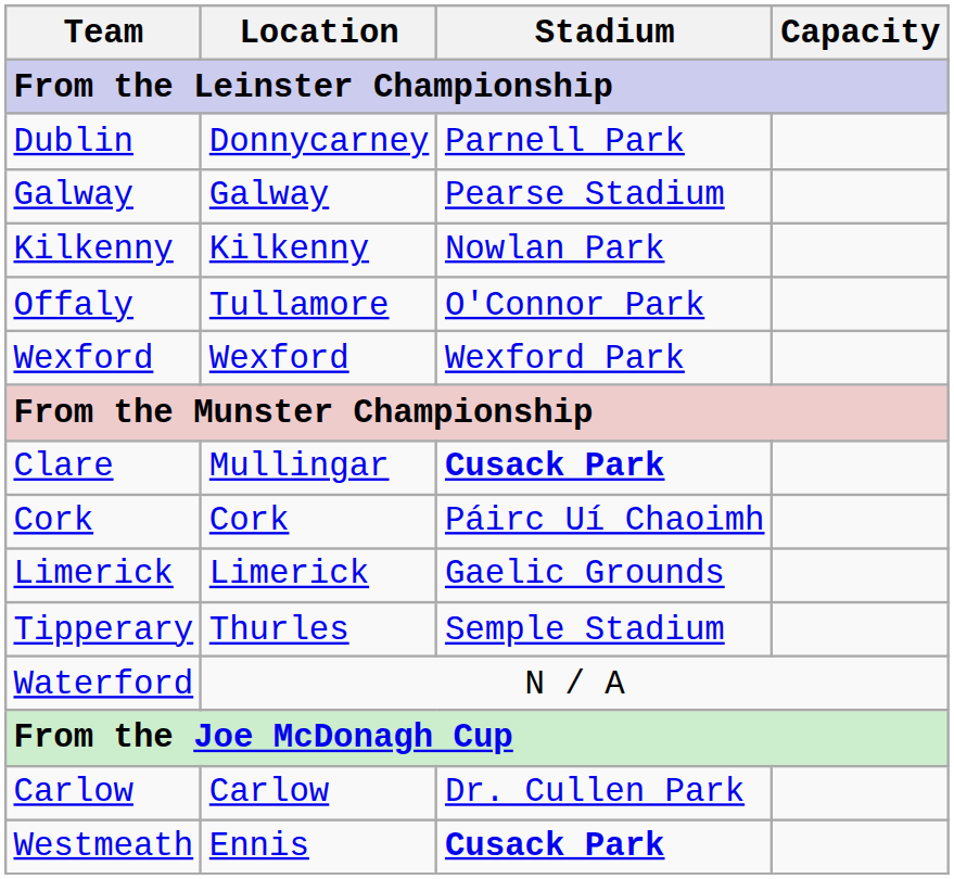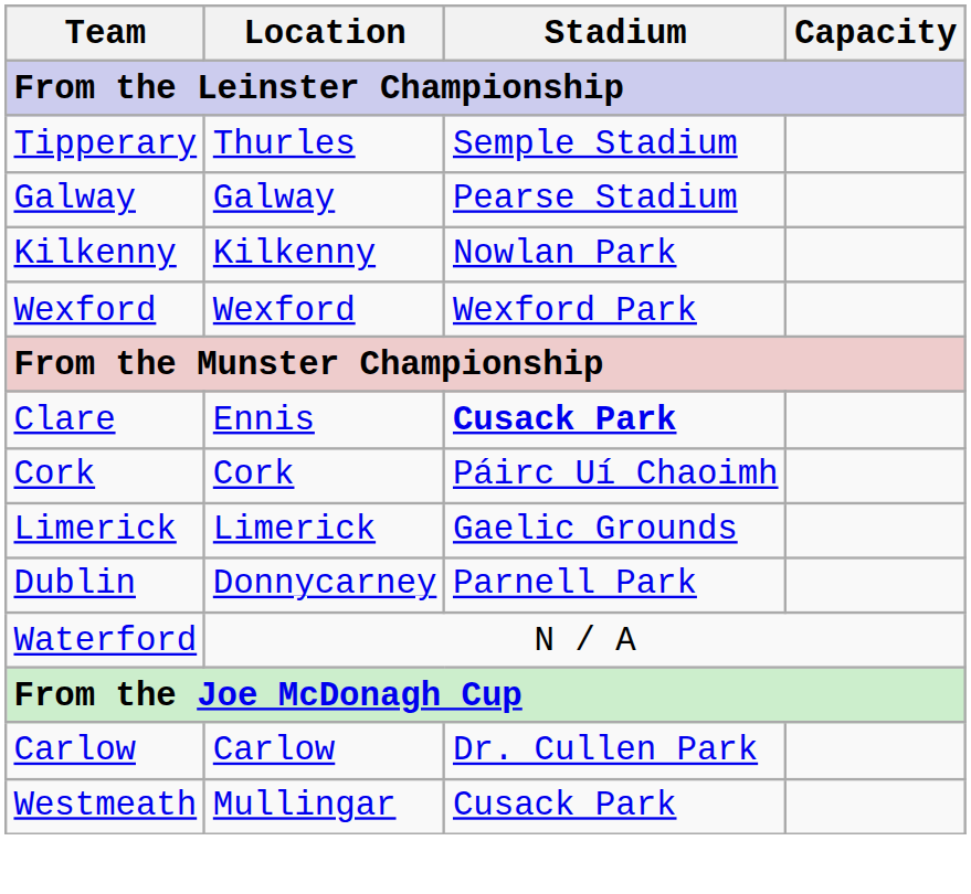 <table class="wikitable sortable">
 <tr>
 <th>Team</th>
 <th>Location</th>
 <th>Stadium</th>
 <th>Capacity</th>
 </tr>
 <tr>
 <td colspan="4" bgcolor="#ccccee"><strong>From the Leinster Championship</strong></td>
 </tr>
 <tr>
-<td> <a href='#'>Dublin</a></td>
-<td><a href='#'>Donnycarney</a></td>
-<td><a href='#'>Parnell Park</a></td>
+<td> <a href='#'>Tipperary</a></td>
+<td><a href='#'>Thurles</a></td>
+<td><a href='#'>Semple Stadium</a></td>
 <td style="text-align:center"></td>
 </tr>
 <tr>
 <td> <a href='#'>Galway</a></td>
 <td><a href='#'>Galway</a></td>
 <td><a href='#'>Pearse Stadium</a></td>
 <td style="text-align:center"></td>
 </tr>
 <tr>
 <td> <a href='#'>Kilkenny</a></td>
 <td><a href='#'>Kilkenny</a></td>
 <td><a href='#'>Nowlan Park</a></td>
 <td style="text-align:center"></td>
 </tr>
 <tr>
-<td> <a href='#'>Offaly</a></td>
-<td><a href='#'>Tullamore</a></td>
-<td><a href='#'>O'Connor Park</a></td>
-<td style="text-align:center"></td>
-</tr>
-<tr>
 <td> <a href='#'>Wexford</a></td>
 <td><a href='#'>Wexford</a></td>
 <td><a href='#'>Wexford Park</a></td>
 <td style="text-align:center"></td>
 </tr>
 <tr>
 <td colspan="4" bgcolor="#eecccc"><strong>From the Munster Championship</strong></td>
 </tr>
 <tr>
 <td> <a href='#'>Clare</a></td>
-<td><a href='#'>Mullingar</a></td>
+<td><a href='#'>Ennis</a></td>
 <td><strong><a href='#'>Cusack Park</a></strong></td>
 <td style="text-align:center"></td>
 </tr>
 <tr>
 <td> <a href='#'>Cork</a></td>
 <td><a href='#'>Cork</a></td>
 <td><a href='#'>Páirc Uí Chaoimh</a></td>
 <td style="text-align:center"></td>
 </tr>
 <tr>
 <td> <a href='#'>Limerick</a></td>
 <td><a href='#'>Limerick</a></td>
 <td><a href='#'>Gaelic Grounds</a></td>
 <td style="text-align:center"></td>
 </tr>
 <tr>
-<td> <a href='#'>Tipperary</a></td>
-<td><a href='#'>Thurles</a></td>
-<td><a href='#'>Semple Stadium</a></td>
+<td> <a href='#'>Dublin</a></td>
+<td><a href='#'>Donnycarney</a></td>
+<td><a href='#'>Parnell Park</a></td>
 <td style="text-align:center"></td>
 </tr>
 <tr>
 <td> <a href='#'>Waterford</a></td>
 <td colspan="3" style="text-align:center">N / A</td>
 </tr>
 <tr>
 <td colspan="4" bgcolor="#cceecc"><strong>From the <a href='#'>Joe McDonagh Cup</a></strong></td>
 </tr>
 <tr>
 <td> <a href='#'>Carlow</a></td>
 <td><a href='#'>Carlow</a></td>
 <td><a href='#'>Dr. Cullen Park</a></td>
 <td style="text-align:center"></td>
 </tr>
 <tr>
 <td> <a href='#'>Westmeath</a></td>
-<td><a href='#'>Ennis</a></td>
-<td><strong><a href='#'>Cusack Park</a></strong></td>
+<td><a href='#'>Mullingar</a></td>
+<td><a href='#'>Cusack Park</a></td>
 <td style="text-align:center"></td>
 </tr>
 </table>
